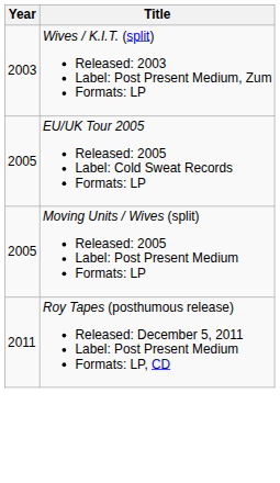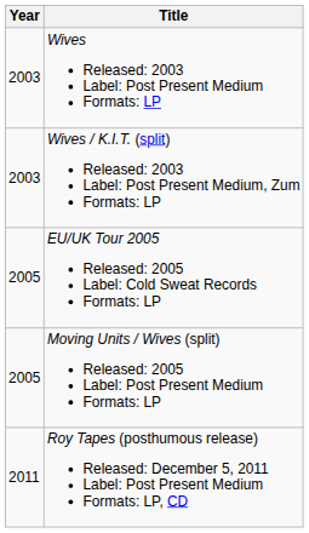 <table class="wikitable">
 <tr>
 <th>Year</th>
 <th>Title</th>
+</tr>
+<tr>
+<td>2003</td>
+<td><em>Wives</em><br><ul><li>Released: 2003</li><li>Label: Post Present Medium</li><li>Formats: <a href='#'>LP</a></li></ul></td>
 </tr>
 <tr>
 <td>2003</td>
 <td><em>Wives / K.I.T.</em> (<a href='#'>split</a>)<br><ul><li>Released: 2003</li><li>Label: Post Present Medium, Zum</li><li>Formats: LP</li></ul></td>
 </tr>
 <tr>
 <td>2005</td>
 <td><em>EU/UK Tour 2005</em><br><ul><li>Released: 2005</li><li>Label: Cold Sweat Records</li><li>Formats: LP</li></ul></td>
 </tr>
 <tr>
 <td>2005</td>
 <td><em>Moving Units / Wives</em> (split)<br><ul><li>Released: 2005</li><li>Label: Post Present Medium</li><li>Formats: LP</li></ul></td>
 </tr>
 <tr>
 <td>2011</td>
 <td><em>Roy Tapes</em> (posthumous release)<br><ul><li>Released: December 5, 2011</li><li>Label: Post Present Medium</li><li>Formats: LP, <a href='#'>CD</a></li></ul></td>
 </tr>
 </table>
